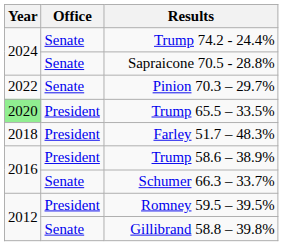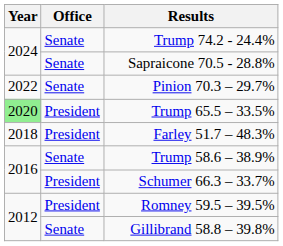 <table class=wikitable>
 <tr>
 <th width="30">Year</th>
 <th width="60">Office</th>
 <th width="180">Results</th>
 </tr>
 <tr>
 <td rowspan="2">2024</td>
 <td><a href='#'>Senate</a></td>
 <td align="right" ><a href='#'>Trump</a> 74.2 - 24.4%</td>
 </tr>
 <tr>
 <td><a href='#'>Senate</a></td>
 <td align="right" >Sapraicone 70.5 - 28.8%</td>
 </tr>
 <tr>
 <td>2022</td>
 <td><a href='#'>Senate</a></td>
 <td align="right" ><a href='#'>Pinion</a> 70.3 – 29.7%</td>
 </tr>
 <tr>
 <td style="background: lightgreen;">2020</td>
 <td><a href='#'>President</a></td>
 <td align="right" ><a href='#'>Trump</a> 65.5 – 33.5%</td>
 </tr>
 <tr>
 <td>2018</td>
 <td><a href='#'>President</a></td>
 <td align="right" ><a href='#'>Farley</a> 51.7 – 48.3%</td>
 </tr>
 <tr>
 <td rowspan="2">2016</td>
-<td><a href='#'>President</a></td>
+<td><a href='#'>Senate</a></td>
 <td align="right" ><a href='#'>Trump</a> 58.6 – 38.9%</td>
 </tr>
 <tr>
-<td><a href='#'>Senate</a></td>
+<td><a href='#'>President</a></td>
 <td align="right" ><a href='#'>Schumer</a> 66.3 – 33.7%</td>
 </tr>
 <tr>
 <td rowspan="2">2012</td>
 <td><a href='#'>President</a></td>
 <td align="right" ><a href='#'>Romney</a> 59.5 – 39.5%</td>
 </tr>
 <tr>
 <td><a href='#'>Senate</a></td>
 <td align="right" ><a href='#'>Gillibrand</a> 58.8 – 39.8%</td>
 </tr>
 </table>
